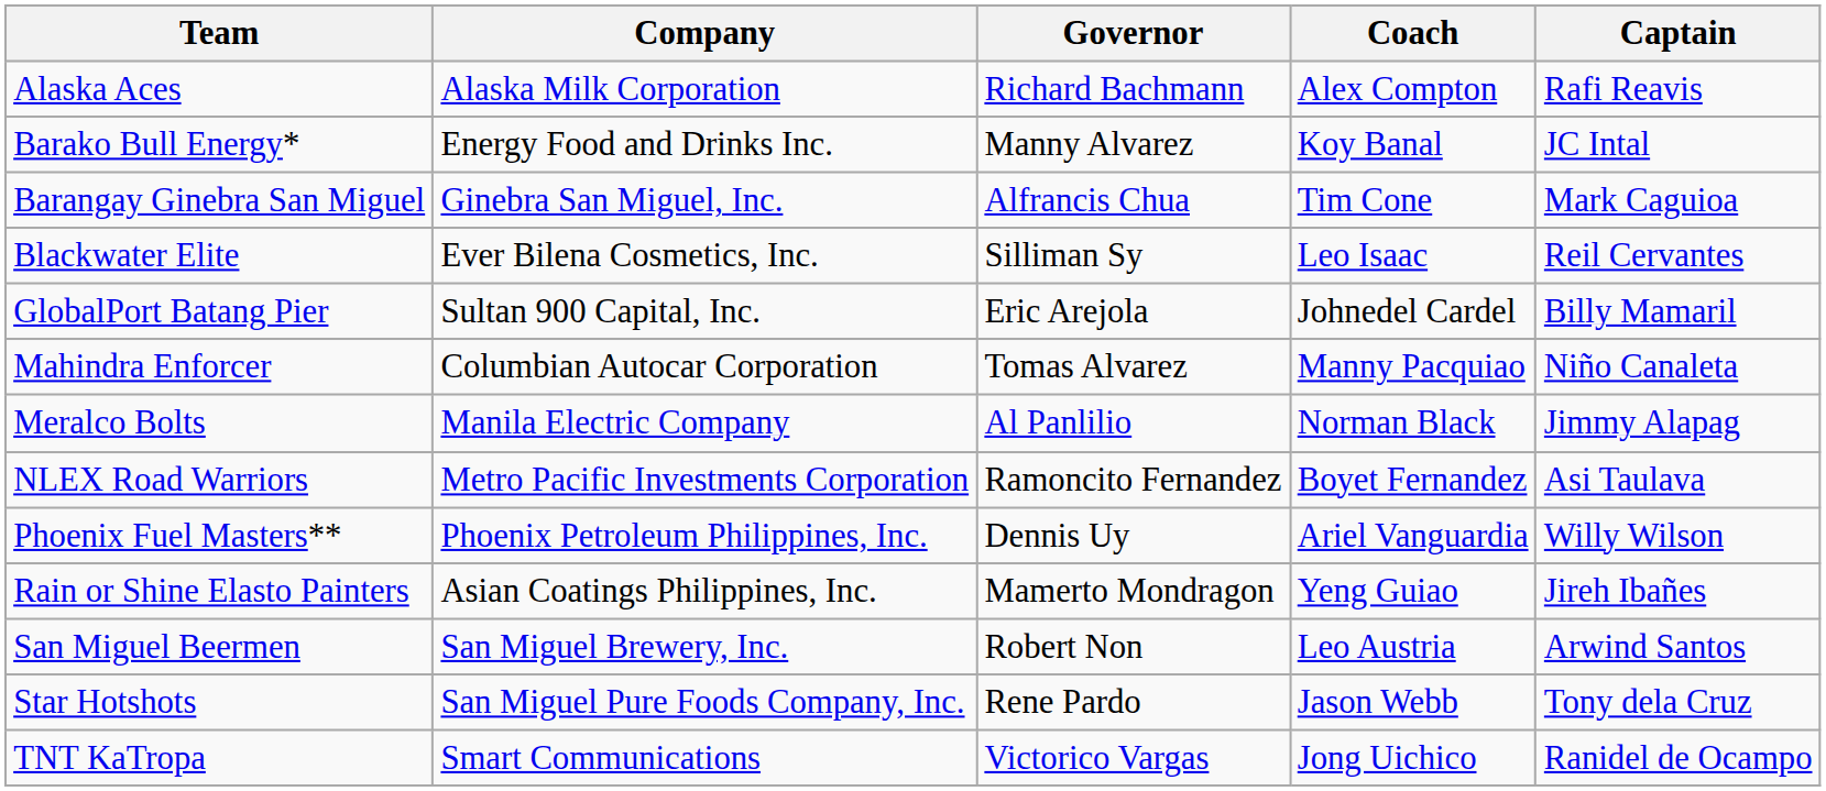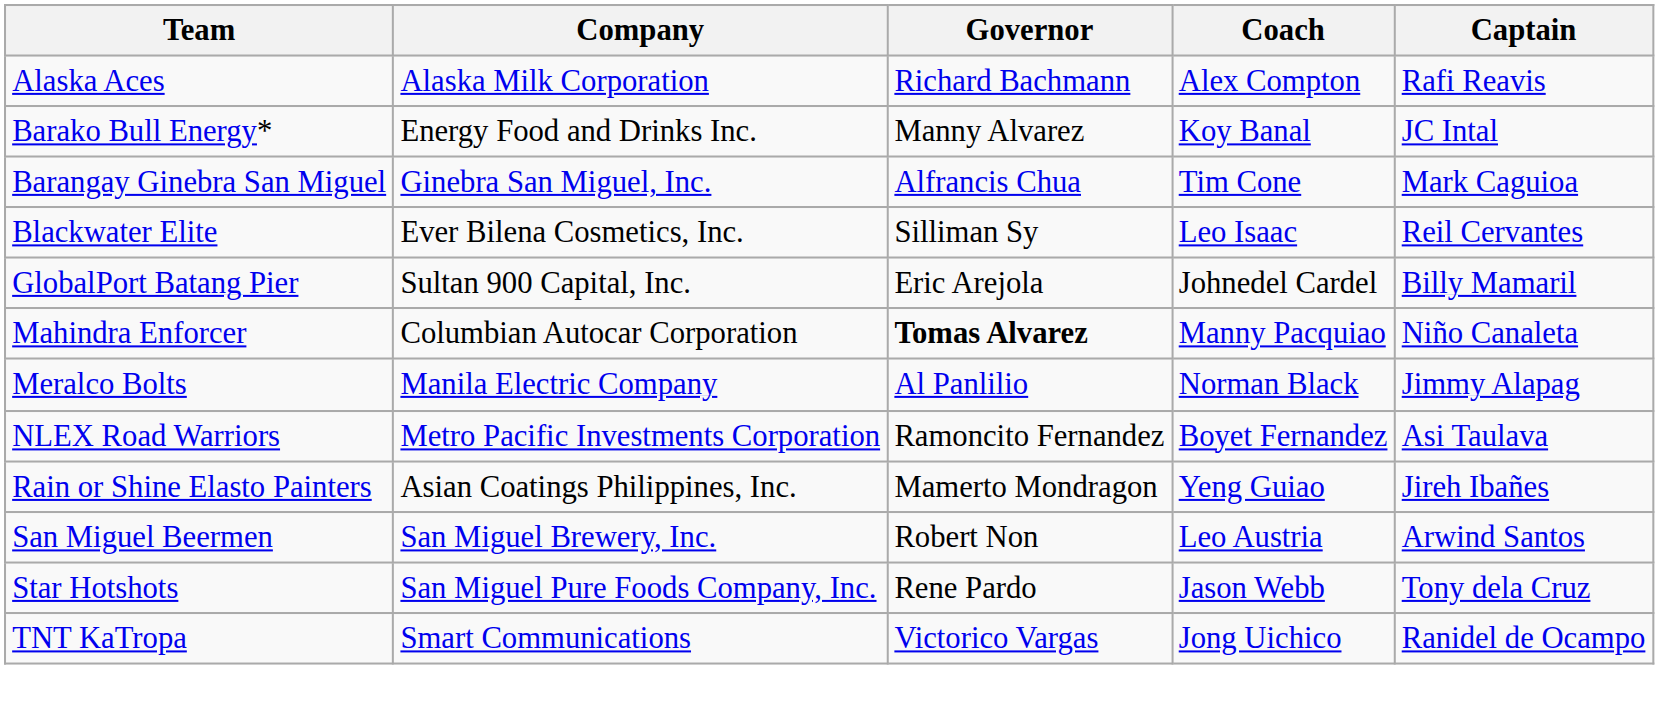 <table class="wikitable sortable" style="font-size:95%">
 <tr>
 <th>Team</th>
 <th>Company</th>
 <th>Governor</th>
 <th>Coach</th>
 <th>Captain</th>
 </tr>
 <tr>
 <td><a href='#'>Alaska Aces</a></td>
 <td><a href='#'>Alaska Milk Corporation</a></td>
 <td><a href='#'>Richard Bachmann</a></td>
 <td><a href='#'>Alex Compton</a></td>
 <td><a href='#'>Rafi Reavis</a></td>
 </tr>
 <tr>
 <td><a href='#'>Barako Bull Energy</a>*</td>
 <td>Energy Food and Drinks Inc.</td>
 <td>Manny Alvarez</td>
 <td><a href='#'>Koy Banal</a></td>
 <td><a href='#'>JC Intal</a></td>
 </tr>
 <tr>
 <td><a href='#'>Barangay Ginebra San Miguel</a></td>
 <td><a href='#'>Ginebra San Miguel, Inc.</a></td>
 <td><a href='#'>Alfrancis Chua</a></td>
 <td><a href='#'>Tim Cone</a></td>
 <td><a href='#'>Mark Caguioa</a></td>
 </tr>
 <tr>
 <td><a href='#'>Blackwater Elite</a></td>
 <td>Ever Bilena Cosmetics, Inc.</td>
 <td>Silliman Sy</td>
 <td><a href='#'>Leo Isaac</a></td>
 <td><a href='#'>Reil Cervantes</a></td>
 </tr>
 <tr>
 <td><a href='#'>GlobalPort Batang Pier</a></td>
 <td>Sultan 900 Capital, Inc.</td>
 <td>Eric Arejola</td>
 <td>Johnedel Cardel</td>
 <td><a href='#'>Billy Mamaril</a></td>
 </tr>
 <tr>
 <td><a href='#'>Mahindra Enforcer</a></td>
 <td>Columbian Autocar Corporation</td>
-<td>Tomas Alvarez</td>
+<td><strong>Tomas Alvarez</strong></td>
 <td><a href='#'>Manny Pacquiao</a></td>
 <td><a href='#'>Niño Canaleta</a></td>
 </tr>
 <tr>
 <td><a href='#'>Meralco Bolts</a></td>
 <td><a href='#'>Manila Electric Company</a></td>
 <td><a href='#'>Al Panlilio</a></td>
 <td><a href='#'>Norman Black</a></td>
 <td><a href='#'>Jimmy Alapag</a></td>
 </tr>
 <tr>
 <td><a href='#'>NLEX Road Warriors</a></td>
 <td><a href='#'>Metro Pacific Investments Corporation</a></td>
 <td>Ramoncito Fernandez</td>
 <td><a href='#'>Boyet Fernandez</a></td>
 <td><a href='#'>Asi Taulava</a></td>
-</tr>
-<tr>
-<td><a href='#'>Phoenix Fuel Masters</a>**</td>
-<td><a href='#'>Phoenix Petroleum Philippines, Inc.</a></td>
-<td>Dennis Uy</td>
-<td><a href='#'>Ariel Vanguardia</a></td>
-<td><a href='#'>Willy Wilson</a></td>
 </tr>
 <tr>
 <td><a href='#'>Rain or Shine Elasto Painters</a></td>
 <td>Asian Coatings Philippines, Inc.</td>
 <td>Mamerto Mondragon</td>
 <td><a href='#'>Yeng Guiao</a></td>
 <td><a href='#'>Jireh Ibañes</a></td>
 </tr>
 <tr>
 <td><a href='#'>San Miguel Beermen</a></td>
 <td><a href='#'>San Miguel Brewery, Inc.</a></td>
 <td>Robert Non</td>
 <td><a href='#'>Leo Austria</a></td>
 <td><a href='#'>Arwind Santos</a></td>
 </tr>
 <tr>
 <td><a href='#'>Star Hotshots</a></td>
 <td><a href='#'>San Miguel Pure Foods Company, Inc.</a></td>
 <td>Rene Pardo</td>
 <td><a href='#'>Jason Webb</a></td>
 <td><a href='#'>Tony dela Cruz</a></td>
 </tr>
 <tr>
 <td><a href='#'>TNT KaTropa</a></td>
 <td><a href='#'>Smart Communications</a></td>
 <td><a href='#'>Victorico Vargas</a></td>
 <td><a href='#'>Jong Uichico</a></td>
 <td><a href='#'>Ranidel de Ocampo</a></td>
 </tr>
 </table>
